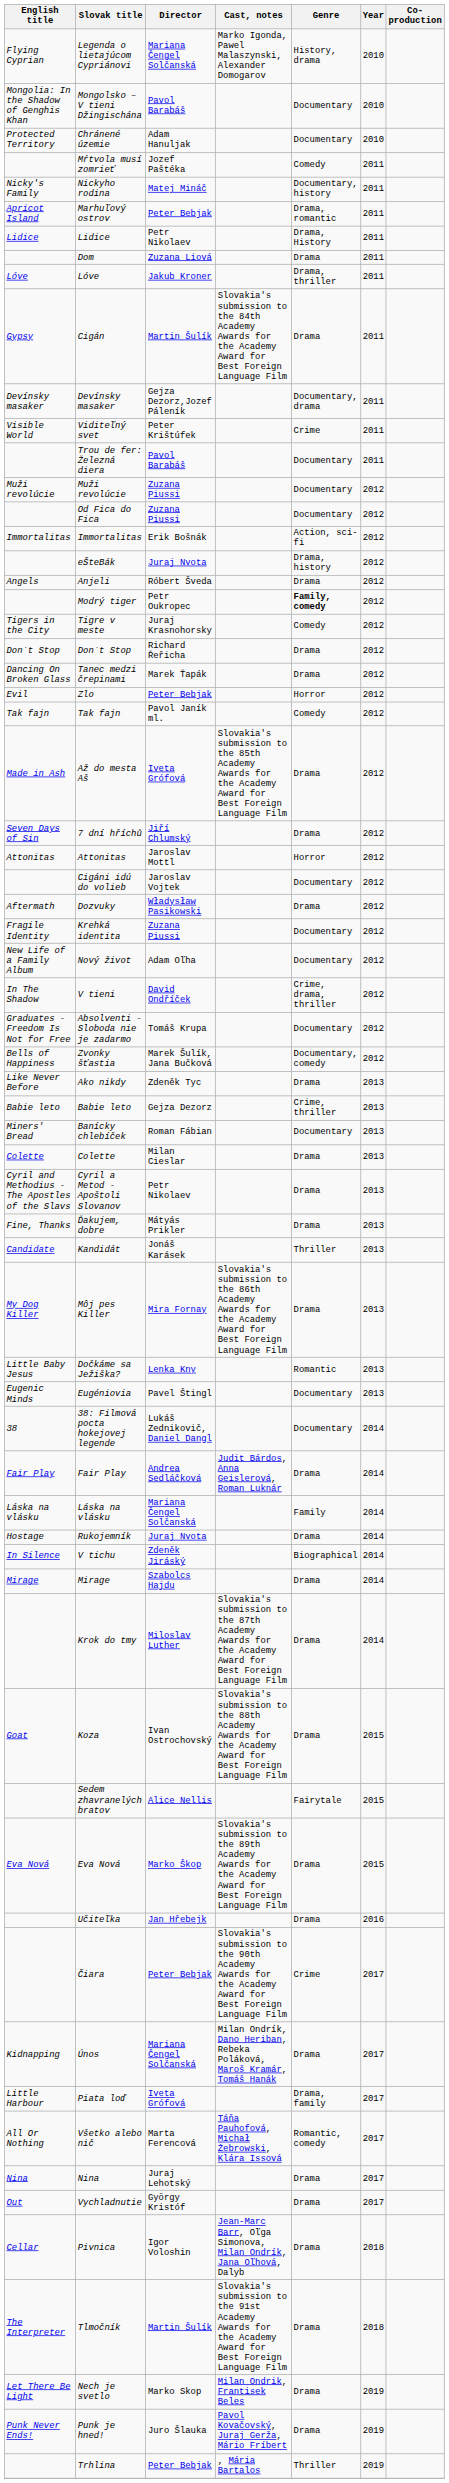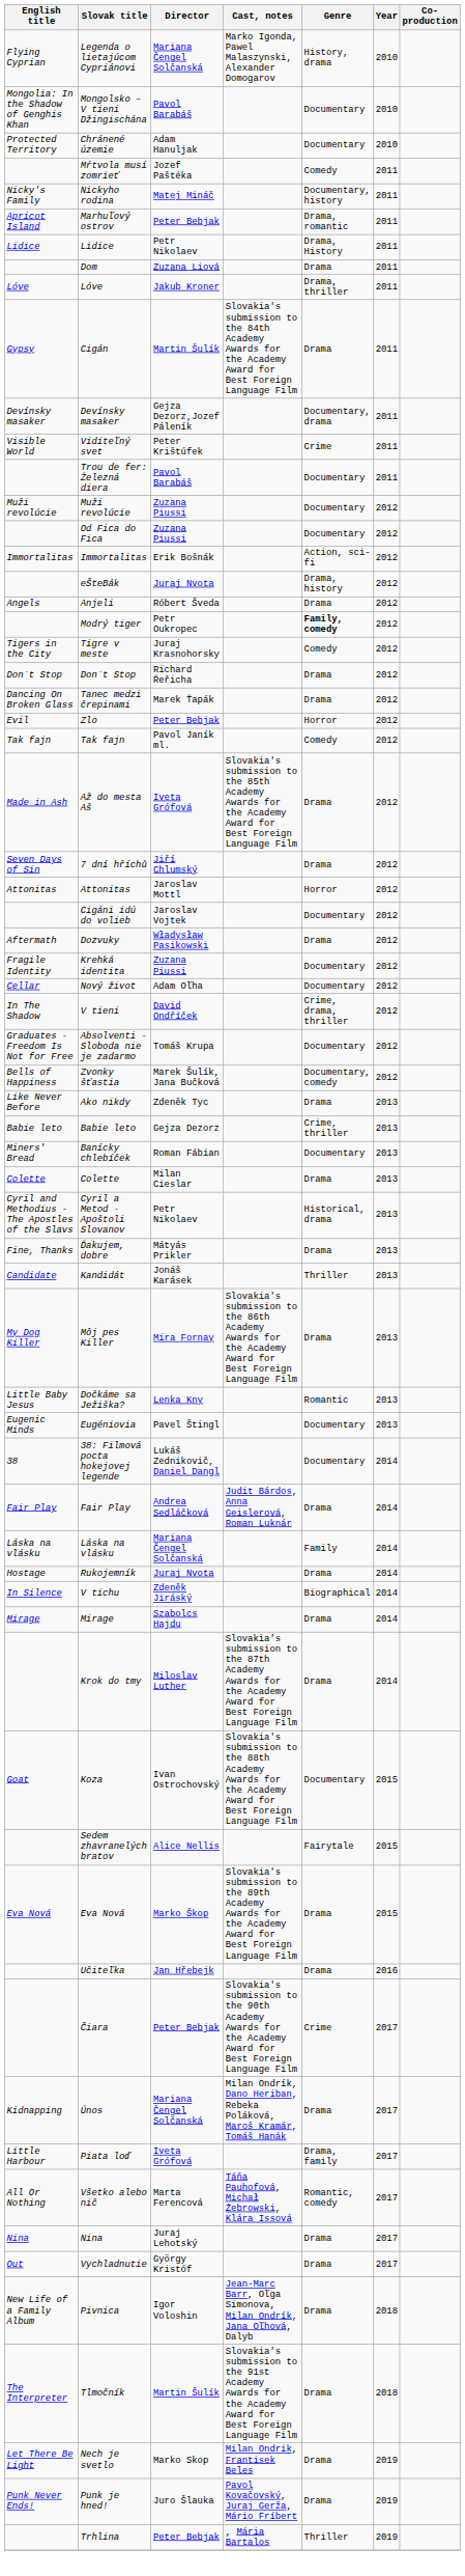 <table class="wikitable sortable" style="font-size: 95%;">
 <tr>
 <th>English title</th>
 <th>Slovak title</th>
 <th>Director</th>
 <th>Cast, notes</th>
 <th>Genre</th>
 <th>Year</th>
 <th>Co-production</th>
 </tr>
 <tr>
 <td><em>Flying Cyprian</em></td>
 <td><em>Legenda o lietajúcom Cypriánovi</em></td>
 <td><a href='#'>Mariana Čengel Solčanská</a></td>
 <td>Marko Igonda, Pawel Malaszynski, Alexander Domogarov</td>
 <td>History, drama</td>
 <td>2010</td>
 <td></td>
 </tr>
 <tr>
 <td><em>Mongolia: In the Shadow of Genghis Khan</em></td>
 <td><em>Mongolsko – V tieni Džingischána</em></td>
 <td><a href='#'>Pavol Barabáš</a></td>
 <td></td>
 <td>Documentary</td>
 <td>2010</td>
 <td></td>
 </tr>
 <tr>
 <td><em>Protected Territory</em></td>
 <td><em>Chránené územie</em></td>
 <td>Adam Hanuljak</td>
 <td></td>
 <td>Documentary</td>
 <td>2010</td>
 <td></td>
 </tr>
 <tr>
 <td><em></em></td>
 <td><em>Mŕtvola musí zomrieť</em></td>
 <td>Jozef Paštéka</td>
 <td></td>
 <td>Comedy</td>
 <td>2011</td>
 <td></td>
 </tr>
 <tr>
 <td><em>Nicky's Family</em></td>
 <td><em>Nickyho rodina</em></td>
 <td><a href='#'>Matej Mináč</a></td>
 <td></td>
 <td>Documentary, history</td>
 <td>2011</td>
 <td></td>
 </tr>
 <tr>
 <td><em><a href='#'>Apricot Island</a></em></td>
 <td><em>Marhuľový ostrov</em></td>
 <td><a href='#'>Peter Bebjak</a></td>
 <td></td>
 <td>Drama, romantic</td>
 <td>2011</td>
 <td></td>
 </tr>
 <tr>
 <td><em><a href='#'>Lidice</a></em></td>
 <td><em>Lidice</em></td>
 <td>Petr Nikolaev</td>
 <td></td>
 <td>Drama, History</td>
 <td>2011</td>
 <td><br></td>
 </tr>
 <tr>
 <td><em></em></td>
 <td><em>Dom</em></td>
 <td><a href='#'>Zuzana Liová</a></td>
 <td></td>
 <td>Drama</td>
 <td>2011</td>
 <td></td>
 </tr>
 <tr>
 <td><em><a href='#'>Lóve</a></em></td>
 <td><em>Lóve</em></td>
 <td><a href='#'>Jakub Kroner</a></td>
 <td></td>
 <td>Drama, thriller</td>
 <td>2011</td>
 <td></td>
 </tr>
 <tr>
 <td><em><a href='#'>Gypsy</a></em></td>
 <td><em>Cigán</em></td>
 <td><a href='#'>Martin Šulík</a></td>
 <td>Slovakia's submission to the 84th Academy Awards for the Academy Award for Best Foreign Language Film</td>
 <td>Drama</td>
 <td>2011</td>
 <td></td>
 </tr>
 <tr>
 <td><em>Devínsky masaker</em></td>
 <td><em>Devínsky masaker</em></td>
 <td>Gejza Dezorz,Jozef Páleník</td>
 <td></td>
 <td>Documentary, drama</td>
 <td>2011</td>
 <td></td>
 </tr>
 <tr>
 <td><em>Visible World</em></td>
 <td><em>Viditeľný svet</em></td>
 <td>Peter Krištúfek</td>
 <td></td>
 <td>Crime</td>
 <td>2011</td>
 <td></td>
 </tr>
 <tr>
 <td><em></em></td>
 <td><em>Trou de fer: Železná diera</em></td>
 <td><a href='#'>Pavol Barabáš</a></td>
 <td></td>
 <td>Documentary</td>
 <td>2011</td>
 <td></td>
 </tr>
 <tr>
 <td><em>Muži revolúcie</em></td>
 <td><em>Muži revolúcie</em></td>
 <td><a href='#'>Zuzana Piussi</a></td>
 <td></td>
 <td>Documentary</td>
 <td>2012</td>
 <td></td>
 </tr>
 <tr>
 <td><em></em></td>
 <td><em>Od Fica do Fica</em></td>
 <td><a href='#'>Zuzana Piussi</a></td>
 <td></td>
 <td>Documentary</td>
 <td>2012</td>
 <td></td>
 </tr>
 <tr>
 <td><em>Immortalitas</em></td>
 <td><em>Immortalitas</em></td>
 <td>Erik Bošnák</td>
 <td></td>
 <td>Action, sci-fi</td>
 <td>2012</td>
 <td></td>
 </tr>
 <tr>
 <td><em></em></td>
 <td><em>eŠteBák</em></td>
 <td><a href='#'>Juraj Nvota</a></td>
 <td></td>
 <td>Drama, history</td>
 <td>2012</td>
 <td></td>
 </tr>
 <tr>
 <td><em>Angels</em></td>
 <td><em>Anjeli</em></td>
 <td>Róbert Šveda</td>
 <td></td>
 <td>Drama</td>
 <td>2012</td>
 <td></td>
 </tr>
 <tr>
 <td><em></em></td>
 <td><em>Modrý tiger</em></td>
 <td>Petr Oukropec</td>
 <td></td>
 <td><strong>Family, comedy</strong></td>
 <td>2012</td>
 <td><br></td>
 </tr>
 <tr>
 <td><em>Tigers in the City</em></td>
 <td><em>Tigre v meste</em></td>
 <td>Juraj Krasnohorsky</td>
 <td></td>
 <td>Comedy</td>
 <td>2012</td>
 <td></td>
 </tr>
 <tr>
 <td><em>Don´t Stop</em></td>
 <td><em>Don´t Stop</em></td>
 <td>Richard Řeřicha</td>
 <td></td>
 <td>Drama</td>
 <td>2012</td>
 <td></td>
 </tr>
 <tr>
 <td><em>Dancing On Broken Glass</em></td>
 <td><em>Tanec medzi črepinami</em></td>
 <td>Marek Ťapák</td>
 <td></td>
 <td>Drama</td>
 <td>2012</td>
 <td></td>
 </tr>
 <tr>
 <td><em>Evil</em></td>
 <td><em>Zlo</em></td>
 <td><a href='#'>Peter Bebjak</a></td>
 <td></td>
 <td>Horror</td>
 <td>2012</td>
 <td></td>
 </tr>
 <tr>
 <td><em>Tak fajn</em></td>
 <td><em>Tak fajn</em></td>
 <td>Pavol Janík ml.</td>
 <td></td>
 <td>Comedy</td>
 <td>2012</td>
 <td></td>
 </tr>
 <tr>
 <td><em><a href='#'>Made in Ash</a></em></td>
 <td><em>Až do mesta Aš</em></td>
 <td><a href='#'>Iveta Grófová</a></td>
 <td>Slovakia's submission to the 85th Academy Awards for the Academy Award for Best Foreign Language Film</td>
 <td>Drama</td>
 <td>2012</td>
 <td></td>
 </tr>
 <tr>
 <td><em><a href='#'>Seven Days of Sin</a></em></td>
 <td><em>7 dní hříchů</em></td>
 <td><a href='#'>Jiří Chlumský</a></td>
 <td></td>
 <td>Drama</td>
 <td>2012</td>
 <td></td>
 </tr>
 <tr>
 <td><em>Attonitas</em></td>
 <td><em>Attonitas</em></td>
 <td>Jaroslav Mottl</td>
 <td></td>
 <td>Horror</td>
 <td>2012</td>
 <td></td>
 </tr>
 <tr>
 <td><em></em></td>
 <td><em>Cigáni idú do volieb</em></td>
 <td>Jaroslav Vojtek</td>
 <td></td>
 <td>Documentary</td>
 <td>2012</td>
 <td></td>
 </tr>
 <tr>
 <td><em>Aftermath</em></td>
 <td><em>Dozvuky</em></td>
 <td><a href='#'>Władysław Pasikowski</a></td>
 <td></td>
 <td>Drama</td>
 <td>2012</td>
 <td><br><br></td>
 </tr>
 <tr>
 <td><em>Fragile Identity</em></td>
 <td><em>Krehká identita</em></td>
 <td><a href='#'>Zuzana Piussi</a></td>
 <td></td>
 <td>Documentary</td>
 <td>2012</td>
 <td></td>
 </tr>
 <tr>
-<td><em>New Life of a Family Album</em></td>
+<td><em><a href='#'>Cellar</a></em></td>
 <td><em>Nový život</em></td>
 <td>Adam Oľha</td>
 <td></td>
 <td>Documentary</td>
 <td>2012</td>
 <td></td>
 </tr>
 <tr>
 <td><em>In The Shadow</em></td>
 <td><em>V tieni</em></td>
 <td><a href='#'>David Ondříček</a></td>
 <td></td>
 <td>Crime, drama, thriller</td>
 <td>2012</td>
 <td><br></td>
 </tr>
 <tr>
 <td><em>Graduates - Freedom Is Not for Free</em></td>
 <td><em>Absolventi - Sloboda nie je zadarmo</em></td>
 <td>Tomáš Krupa</td>
 <td></td>
 <td>Documentary</td>
 <td>2012</td>
 <td></td>
 </tr>
 <tr>
 <td><em>Bells of Happiness</em></td>
 <td><em>Zvonky šťastia</em></td>
 <td>Marek Šulík, Jana Bučková</td>
 <td></td>
 <td>Documentary, comedy</td>
 <td>2012</td>
 <td></td>
 </tr>
 <tr>
 <td><em>Like Never Before</em></td>
 <td><em>Ako nikdy</em></td>
 <td>Zdeněk Tyc</td>
 <td></td>
 <td>Drama</td>
 <td>2013</td>
 <td></td>
 </tr>
 <tr>
 <td><em>Babie leto</em></td>
 <td><em>Babie leto</em></td>
 <td>Gejza Dezorz</td>
 <td></td>
 <td>Crime, thriller</td>
 <td>2013</td>
 <td></td>
 </tr>
 <tr>
 <td><em>Miners' Bread</em></td>
 <td><em>Banícky chlebíček</em></td>
 <td>Roman Fábian</td>
 <td></td>
 <td>Documentary</td>
 <td>2013</td>
 <td></td>
 </tr>
 <tr>
 <td><em><a href='#'>Colette</a></em></td>
 <td><em>Colette</em></td>
 <td>Milan Cieslar</td>
 <td></td>
 <td>Drama</td>
 <td>2013</td>
 <td></td>
 </tr>
 <tr>
 <td><em>Cyril and Methodius - The Apostles of the Slavs</em></td>
 <td><em>Cyril a Metod - Apoštoli Slovanov</em></td>
 <td>Petr Nikolaev</td>
 <td></td>
-<td>Drama</td>
+<td>Historical, drama</td>
 <td>2013</td>
 <td><br><br><br></td>
 </tr>
 <tr>
 <td><em>Fine, Thanks</em></td>
 <td><em>Ďakujem, dobre</em></td>
 <td>Mátyás Prikler</td>
 <td></td>
 <td>Drama</td>
 <td>2013</td>
 <td></td>
 </tr>
 <tr>
 <td><em><a href='#'>Candidate</a></em></td>
 <td><em>Kandidát</em></td>
 <td>Jonáš Karásek</td>
 <td></td>
 <td>Thriller</td>
 <td>2013</td>
 <td></td>
 </tr>
 <tr>
 <td><em><a href='#'>My Dog Killer</a></em></td>
 <td><em>Môj pes Killer</em></td>
 <td><a href='#'>Mira Fornay</a></td>
 <td>Slovakia's submission to the 86th Academy Awards for the Academy Award for Best Foreign Language Film</td>
 <td>Drama</td>
 <td>2013</td>
 <td></td>
 </tr>
 <tr>
 <td><em>Little Baby Jesus</em></td>
 <td><em>Dočkáme sa Ježiška?</em></td>
 <td><a href='#'>Lenka Kny</a></td>
 <td></td>
 <td>Romantic</td>
 <td>2013</td>
 <td><br></td>
 </tr>
 <tr>
 <td><em>Eugenic Minds</em></td>
 <td><em> Eugéniovia</em></td>
 <td>Pavel Štingl</td>
 <td></td>
 <td>Documentary</td>
 <td>2013</td>
 <td></td>
 </tr>
 <tr>
 <td><em>38</em></td>
 <td><em>38: Filmová pocta hokejovej legende</em></td>
 <td>Lukáš Zednikovič, <a href='#'>Daniel Dangl</a></td>
 <td></td>
 <td>Documentary</td>
 <td>2014</td>
 <td></td>
 </tr>
 <tr>
 <td><em><a href='#'>Fair Play</a></em></td>
 <td><em>Fair Play</em></td>
 <td><a href='#'>Andrea Sedláčková</a></td>
 <td><a href='#'>Judit Bárdos</a>, <a href='#'>Anna Geislerová</a>, <a href='#'>Roman Luknár</a></td>
 <td>Drama</td>
 <td>2014</td>
 <td></td>
 </tr>
 <tr>
 <td><em>Láska na vlásku</em></td>
 <td><em>Láska na vlásku</em></td>
 <td><a href='#'>Mariana Čengel Solčanská</a></td>
 <td></td>
 <td>Family</td>
 <td>2014</td>
 <td></td>
 </tr>
 <tr>
 <td><em>Hostage</em></td>
 <td><em>Rukojemník</em></td>
 <td><a href='#'>Juraj Nvota</a></td>
 <td></td>
 <td>Drama</td>
 <td>2014</td>
 <td></td>
 </tr>
 <tr>
 <td><em><a href='#'>In Silence</a></em></td>
 <td><em>V tichu</em></td>
 <td><a href='#'>Zdeněk Jiráský</a></td>
 <td></td>
 <td>Biographical</td>
 <td>2014</td>
 <td></td>
 </tr>
 <tr>
 <td><em><a href='#'>Mirage</a></em></td>
 <td><em>Mirage</em></td>
 <td><a href='#'>Szabolcs Hajdu</a></td>
 <td></td>
 <td>Drama</td>
 <td>2014</td>
 <td></td>
 </tr>
 <tr>
 <td><em></em></td>
 <td><em>Krok do tmy</em></td>
 <td><a href='#'>Miloslav Luther</a></td>
 <td>Slovakia's submission to the 87th Academy Awards for the Academy Award for Best Foreign Language Film</td>
 <td>Drama</td>
 <td>2014</td>
 <td></td>
 </tr>
 <tr>
 <td><em><a href='#'>Goat</a></em></td>
 <td><em>Koza</em></td>
 <td>Ivan Ostrochovský</td>
 <td>Slovakia's submission to the 88th Academy Awards for the Academy Award for Best Foreign Language Film</td>
-<td>Drama</td>
+<td>Documentary</td>
 <td>2015</td>
 <td></td>
 </tr>
 <tr>
 <td><em></em></td>
 <td><em>Sedem zhavranelých bratov</em></td>
 <td><a href='#'>Alice Nellis</a></td>
 <td></td>
 <td>Fairytale</td>
 <td>2015</td>
 <td></td>
 </tr>
 <tr>
 <td><em><a href='#'>Eva Nová</a></em></td>
 <td><em>Eva Nová</em></td>
 <td><a href='#'>Marko Škop</a></td>
 <td>Slovakia's submission to the 89th Academy Awards for the Academy Award for Best Foreign Language Film</td>
 <td>Drama</td>
 <td>2015</td>
 <td></td>
 </tr>
 <tr>
 <td><em></em></td>
 <td><em>Učiteľka</em></td>
 <td><a href='#'>Jan Hřebejk</a></td>
 <td></td>
 <td>Drama</td>
 <td>2016</td>
 <td></td>
 </tr>
 <tr>
 <td><em></em></td>
 <td><em>Čiara</em></td>
 <td><a href='#'>Peter Bebjak</a></td>
 <td>Slovakia's submission to the 90th Academy Awards for the Academy Award for Best Foreign Language Film</td>
 <td>Crime</td>
 <td>2017</td>
 <td><br></td>
 </tr>
 <tr>
 <td><em>Kidnapping</em></td>
 <td><em>Únos</em></td>
 <td><a href='#'>Mariana Čengel Solčanská</a></td>
 <td>Milan Ondrík, <a href='#'>Dano Heriban</a>, Rebeka Poláková, <a href='#'>Maroš Kramár</a>, <a href='#'>Tomáš Hanák</a></td>
 <td>Drama</td>
 <td>2017</td>
 <td></td>
 </tr>
 <tr>
 <td><em>Little Harbour</em></td>
 <td><em>Piata loď</em></td>
 <td><a href='#'>Iveta Grófová</a></td>
 <td></td>
 <td>Drama, family</td>
 <td>2017</td>
 <td></td>
 </tr>
 <tr>
 <td><em>All Or Nothing</em></td>
 <td><em>Všetko alebo nič</em></td>
 <td>Marta Ferencová</td>
 <td><a href='#'>Táňa Pauhofová</a>, <a href='#'>Michał Żebrowski</a>, <a href='#'>Klára Issová</a></td>
 <td>Romantic, comedy</td>
 <td>2017</td>
 <td><br></td>
 </tr>
 <tr>
 <td><em><a href='#'>Nina</a></em></td>
 <td><em>Nina</em></td>
 <td>Juraj Lehotský</td>
 <td></td>
 <td>Drama</td>
 <td>2017</td>
 <td></td>
 </tr>
 <tr>
 <td><em><a href='#'>Out</a></em></td>
 <td><em>Vychladnutie</em></td>
 <td>György Kristóf</td>
 <td></td>
 <td>Drama</td>
 <td>2017</td>
 <td></td>
 </tr>
 <tr>
-<td><em><a href='#'>Cellar</a></em></td>
+<td><em>New Life of a Family Album</em></td>
 <td><em>Pivnica</em></td>
 <td>Igor Voloshin</td>
 <td><a href='#'>Jean-Marc Barr</a>, Oľga Simonova, <a href='#'>Milan Ondrík</a>, <a href='#'>Jana Oľhová</a>, Dalyb</td>
 <td>Drama</td>
 <td>2018</td>
 <td></td>
 </tr>
 <tr>
 <td><em><a href='#'>The Interpreter</a></em></td>
 <td><em>Tlmočník</em></td>
 <td><a href='#'>Martin Šulík</a></td>
 <td>Slovakia's submission to the 91st Academy Awards for the Academy Award for Best Foreign Language Film</td>
 <td>Drama</td>
 <td>2018</td>
 <td></td>
 </tr>
 <tr>
 <td><em><a href='#'>Let There Be Light</a></em></td>
 <td><em>Nech je svetlo</em></td>
 <td>Marko Skop</td>
 <td><a href='#'>Milan Ondrik</a>, <a href='#'>Frantisek Beles</a></td>
 <td>Drama</td>
 <td>2019</td>
 <td></td>
 </tr>
 <tr>
 <td><em><a href='#'>Punk Never Ends!</a></em></td>
 <td><em>Punk je hned!</em></td>
 <td>Juro Šlauka</td>
 <td><a href='#'>Pavol Kovačovský</a>, <a href='#'>Juraj Gerža</a>, <a href='#'>Mário Fríbert</a></td>
 <td>Drama</td>
 <td>2019</td>
 <td></td>
 </tr>
 <tr>
 <td><em></em></td>
 <td><em>Trhlina</em></td>
 <td><a href='#'>Peter Bebjak</a></td>
 <td>, <a href='#'>Mária Bartalos</a></td>
 <td>Thriller</td>
 <td>2019</td>
 <td></td>
 </tr>
 <tr>
 </tr>
 </table>
